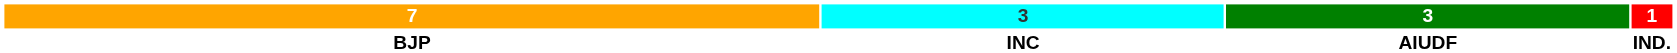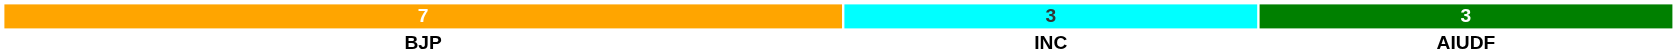 <table style="width:88%; text-align:center;">
 <tr style="color:white;">
 <td style="background:orange; width:50.00%;"><strong>7</strong></td>
 <td style="background:aqua; color:#333; width:24.64%;"><strong>3</strong></td>
 <td style="background:green; width:24.64%;"><strong>3</strong></td>
-<td style="background:red; width:0.72%;"><strong>1</strong></td>
 </tr>
 <tr>
 <td><span><strong>BJP</strong></span></td>
 <td><span><strong>INC</strong></span></td>
 <td><span><strong>AIUDF </strong></span></td>
-<td><span><strong>IND.</strong></span></td>
 </tr>
 </table>
